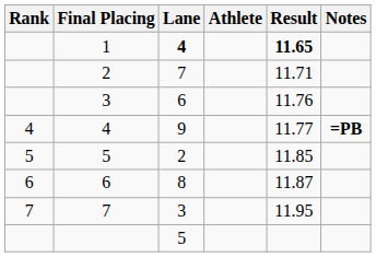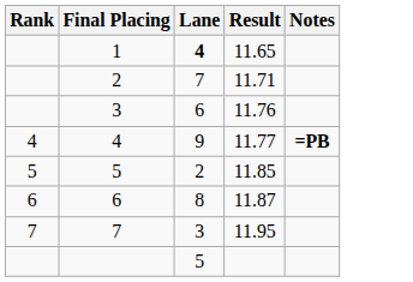 <table class="wikitable sortable" style="text-align:center">
 <tr>
 <th>Rank</th>
 <th>Final Placing</th>
 <th>Lane</th>
-<th>Athlete</th>
 <th>Result</th>
 <th>Notes</th>
 </tr>
 <tr>
 <td></td>
 <td>1</td>
 <td><strong>4</strong></td>
-<td align=left></td>
-<td><strong>11.65</strong></td>
+<td>11.65</td>
 <td></td>
 </tr>
 <tr>
 <td></td>
 <td>2</td>
 <td>7</td>
-<td align=left></td>
 <td>11.71</td>
 <td></td>
 </tr>
 <tr>
 <td></td>
 <td>3</td>
 <td>6</td>
-<td align=left></td>
 <td>11.76</td>
 <td></td>
 </tr>
 <tr>
 <td>4</td>
 <td>4</td>
 <td>9</td>
-<td align=left></td>
 <td>11.77</td>
 <td><strong>=PB</strong></td>
 </tr>
 <tr>
 <td>5</td>
 <td>5</td>
 <td>2</td>
-<td align=left></td>
 <td>11.85</td>
 <td></td>
 </tr>
 <tr>
 <td>6</td>
 <td>6</td>
 <td>8</td>
-<td align=left></td>
 <td>11.87</td>
 <td></td>
 </tr>
 <tr>
 <td>7</td>
 <td>7</td>
 <td>3</td>
-<td align=left></td>
 <td>11.95</td>
 <td></td>
 </tr>
 <tr>
 <td></td>
 <td></td>
 <td>5</td>
-<td align=left></td>
 <td></td>
 <td></td>
 </tr>
 </table>
